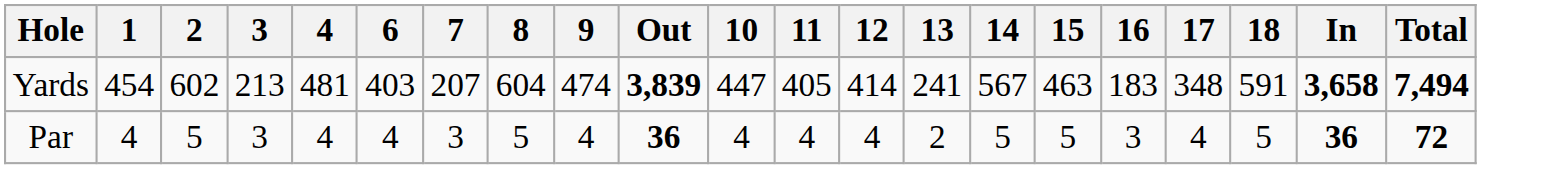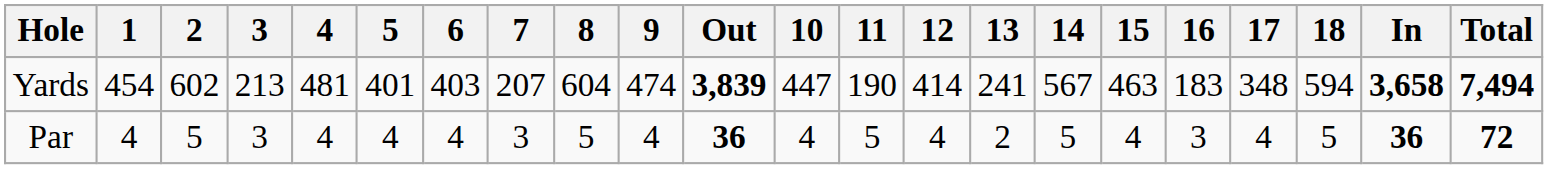 <table class="wikitable" style="text-align:center">
 <tr>
 <th>Hole</th>
 <th>1</th>
 <th>2</th>
 <th>3</th>
 <th>4</th>
+<th>5</th>
 <th>6</th>
 <th>7</th>
 <th>8</th>
 <th>9</th>
 <th>Out</th>
 <th>10</th>
 <th>11</th>
 <th>12</th>
 <th>13</th>
 <th>14</th>
 <th>15</th>
 <th>16</th>
 <th>17</th>
 <th>18</th>
 <th>In</th>
 <th>Total</th>
 </tr>
 <tr>
 <td>Yards</td>
 <td>454</td>
 <td>602</td>
 <td>213</td>
 <td>481</td>
+<td>401</td>
 <td>403</td>
 <td>207</td>
 <td>604</td>
 <td>474</td>
 <td><strong>3,839</strong></td>
 <td>447</td>
-<td>405</td>
+<td>190</td>
 <td>414</td>
 <td>241</td>
 <td>567</td>
 <td>463</td>
 <td>183</td>
 <td>348</td>
-<td>591</td>
+<td>594</td>
 <td><strong>3,658</strong></td>
 <td><strong>7,494</strong></td>
 </tr>
 <tr>
 <td>Par</td>
 <td>4</td>
 <td>5</td>
 <td>3</td>
 <td>4</td>
 <td>4</td>
+<td>4</td>
 <td>3</td>
 <td>5</td>
 <td>4</td>
 <td><strong>36</strong></td>
 <td>4</td>
-<td>4</td>
+<td>5</td>
 <td>4</td>
 <td>2</td>
 <td>5</td>
-<td>5</td>
+<td>4</td>
 <td>3</td>
 <td>4</td>
 <td>5</td>
 <td><strong>36</strong></td>
 <td><strong>72</strong></td>
 </tr>
 </table>
